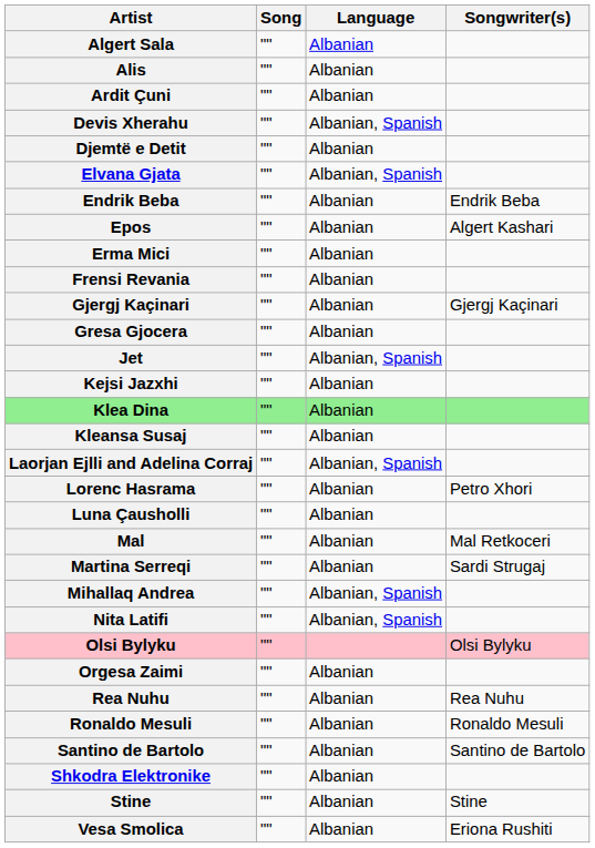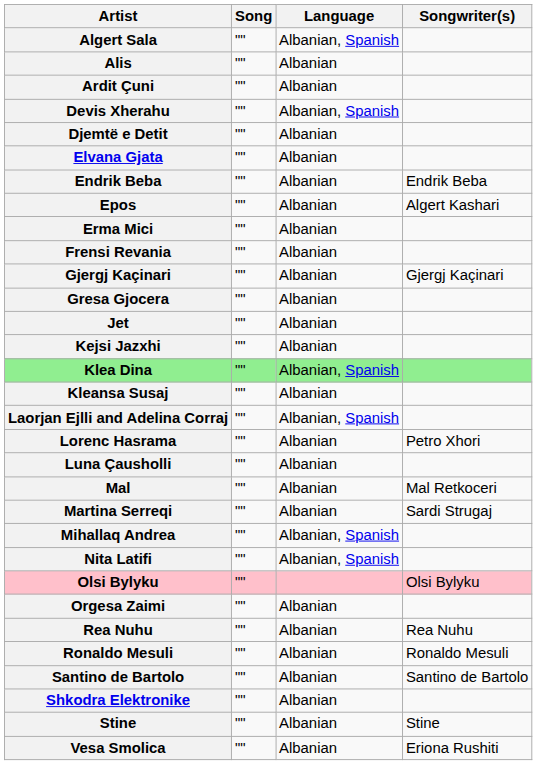 <table class="sortable wikitable plainrowheaders" style="margin: 1em auto 1em auto;">
 <tr>
 <th scope="col">Artist</th>
 <th scope="col">Song</th>
 <th>Language</th>
 <th scope="col" class="unsortable">Songwriter(s)</th>
 </tr>
 <tr>
 <th scope="row">Algert Sala</th>
 <td>""</td>
-<td><a href='#'>Albanian</a></td>
+<td>Albanian, <a href='#'>Spanish</a></td>
 <td></td>
 </tr>
 <tr>
 <th scope="row">Alis</th>
 <td>""</td>
 <td>Albanian</td>
 <td></td>
 </tr>
 <tr>
 <th scope="row">Ardit Çuni</th>
 <td>""</td>
 <td>Albanian</td>
 <td></td>
 </tr>
 <tr>
 <th scope="row">Devis Xherahu</th>
 <td>""</td>
 <td>Albanian, <a href='#'>Spanish</a></td>
 <td></td>
 </tr>
 <tr>
 <th scope="row">Djemtë e Detit</th>
 <td>""</td>
 <td>Albanian</td>
 <td></td>
 </tr>
 <tr>
 <th scope="row"><a href='#'>Elvana Gjata</a></th>
 <td>""</td>
-<td>Albanian, <a href='#'>Spanish</a></td>
+<td>Albanian</td>
 <td></td>
 </tr>
 <tr>
 <th scope="row">Endrik Beba</th>
 <td>""</td>
 <td>Albanian</td>
 <td>Endrik Beba</td>
 </tr>
 <tr>
 <th scope="row">Epos</th>
 <td>""</td>
 <td>Albanian</td>
 <td>Algert Kashari</td>
 </tr>
 <tr>
 <th scope="row">Erma Mici</th>
 <td>""</td>
 <td>Albanian</td>
 <td></td>
 </tr>
 <tr>
 <th scope="row">Frensi Revania</th>
 <td>""</td>
 <td>Albanian</td>
 <td></td>
 </tr>
 <tr>
 <th scope="row">Gjergj Kaçinari</th>
 <td>""</td>
 <td>Albanian</td>
 <td>Gjergj Kaçinari</td>
 </tr>
 <tr>
 <th scope="row">Gresa Gjocera</th>
 <td>""</td>
 <td>Albanian</td>
 <td></td>
 </tr>
 <tr>
 <th scope="row">Jet</th>
 <td>""</td>
-<td>Albanian, <a href='#'>Spanish</a></td>
+<td>Albanian</td>
 <td></td>
 </tr>
 <tr>
 <th scope="row">Kejsi Jazxhi</th>
 <td>""</td>
 <td>Albanian</td>
 <td></td>
 </tr>
 <tr style="background:#90EE90;">
 <th scope="row" style="background:#90EE90;">Klea Dina</th>
 <td>""</td>
-<td>Albanian</td>
+<td>Albanian, <a href='#'>Spanish</a></td>
 <td></td>
 </tr>
 <tr>
 <th scope="row">Kleansa Susaj</th>
 <td>""</td>
 <td>Albanian</td>
 <td></td>
 </tr>
 <tr>
 <th scope="row">Laorjan Ejlli and Adelina Corraj</th>
 <td>""</td>
 <td>Albanian, <a href='#'>Spanish</a></td>
 <td></td>
 </tr>
 <tr>
 <th scope="row">Lorenc Hasrama</th>
 <td>""</td>
 <td>Albanian</td>
 <td>Petro Xhori</td>
 </tr>
 <tr>
 <th scope="row">Luna Çausholli</th>
 <td>""</td>
 <td>Albanian</td>
 <td></td>
 </tr>
 <tr>
 <th scope="row">Mal</th>
 <td>""</td>
 <td>Albanian</td>
 <td>Mal Retkoceri</td>
 </tr>
 <tr>
 <th scope="row">Martina Serreqi</th>
 <td>""</td>
 <td>Albanian</td>
 <td>Sardi Strugaj</td>
 </tr>
 <tr>
 <th scope="row">Mihallaq Andrea</th>
 <td>""</td>
 <td>Albanian, <a href='#'>Spanish</a></td>
 <td></td>
 </tr>
 <tr>
 <th scope="row">Nita Latifi</th>
 <td>""</td>
 <td>Albanian, <a href='#'>Spanish</a></td>
 <td></td>
 </tr>
 <tr style="background:#FFC0CB;">
 <th scope="row" style="background:#FFC0CB;">Olsi Bylyku</th>
 <td>""</td>
 <td></td>
 <td>Olsi Bylyku</td>
 </tr>
 <tr>
 <th scope="row">Orgesa Zaimi</th>
 <td>""</td>
 <td>Albanian</td>
 <td></td>
 </tr>
 <tr>
 <th scope="row">Rea Nuhu</th>
 <td>""</td>
 <td>Albanian</td>
 <td>Rea Nuhu</td>
 </tr>
 <tr>
 <th scope="row">Ronaldo Mesuli</th>
 <td>""</td>
 <td>Albanian</td>
 <td>Ronaldo Mesuli</td>
 </tr>
 <tr>
 <th scope="row">Santino de Bartolo</th>
 <td>""</td>
 <td>Albanian</td>
 <td>Santino de Bartolo</td>
 </tr>
 <tr>
 <th scope="row"><a href='#'>Shkodra Elektronike</a></th>
 <td>""</td>
 <td>Albanian</td>
 <td></td>
 </tr>
 <tr>
 <th scope="row">Stine</th>
 <td>""</td>
 <td>Albanian</td>
 <td>Stine</td>
 </tr>
 <tr>
 <th scope="row">Vesa Smolica</th>
 <td>""</td>
 <td>Albanian</td>
 <td>Eriona Rushiti</td>
 </tr>
 </table>
